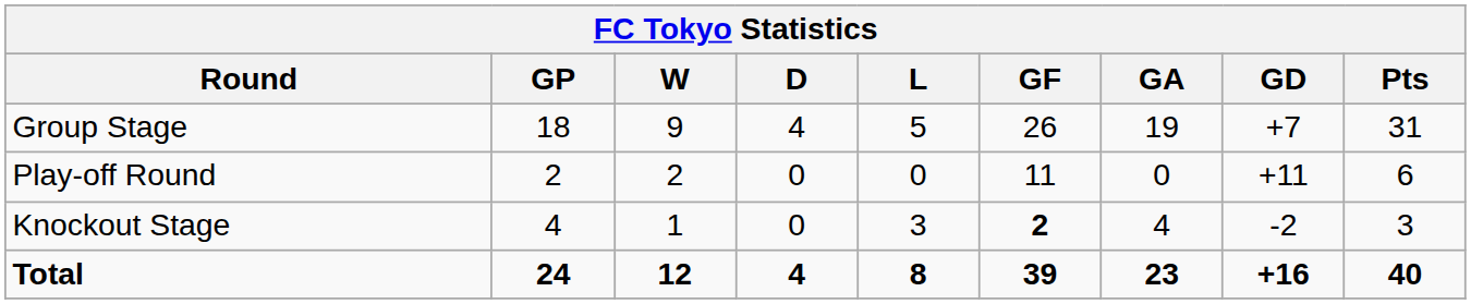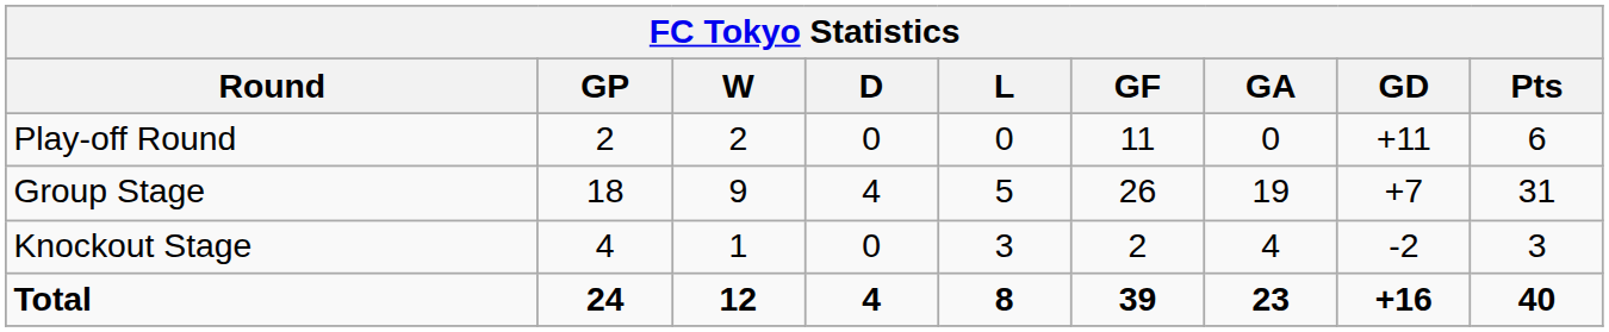 <table width=60% class="wikitable" style="text-align:center;">
 <tr>
 <th colspan=9> <a href='#'>FC Tokyo</a> Statistics</th>
 </tr>
 <tr>
 <th width=20%>Round</th>
 <th width=5%>GP</th>
 <th width=5%>W</th>
 <th width=5%>D</th>
 <th width=5%>L</th>
 <th width=5%>GF</th>
 <th width=5%>GA</th>
 <th width=5%>GD</th>
 <th width=5%>Pts</th>
 </tr>
 <tr>
+<td align="left">Play-off Round</td>
+<td>2</td>
+<td>2</td>
+<td>0</td>
+<td>0</td>
+<td>11</td>
+<td>0</td>
+<td>+11</td>
+<td>6</td>
+</tr>
+<tr>
 <td align="left">Group Stage</td>
 <td>18</td>
 <td>9</td>
 <td>4</td>
 <td>5</td>
 <td>26</td>
 <td>19</td>
 <td>+7</td>
 <td>31</td>
 </tr>
 <tr>
-<td align="left">Play-off Round</td>
-<td>2</td>
-<td>2</td>
-<td>0</td>
-<td>0</td>
-<td>11</td>
-<td>0</td>
-<td>+11</td>
-<td>6</td>
-</tr>
-<tr>
 <td align="left">Knockout Stage</td>
 <td>4</td>
 <td>1</td>
 <td>0</td>
 <td>3</td>
-<td><strong>2</strong></td>
+<td>2</td>
 <td>4</td>
 <td>-2</td>
 <td>3</td>
 </tr>
 <tr style="font-weight:bold">
 <td align="left">Total</td>
 <td>24</td>
 <td>12</td>
 <td>4</td>
 <td>8</td>
 <td>39</td>
 <td>23</td>
 <td>+16</td>
 <td>40</td>
 </tr>
 </table>
